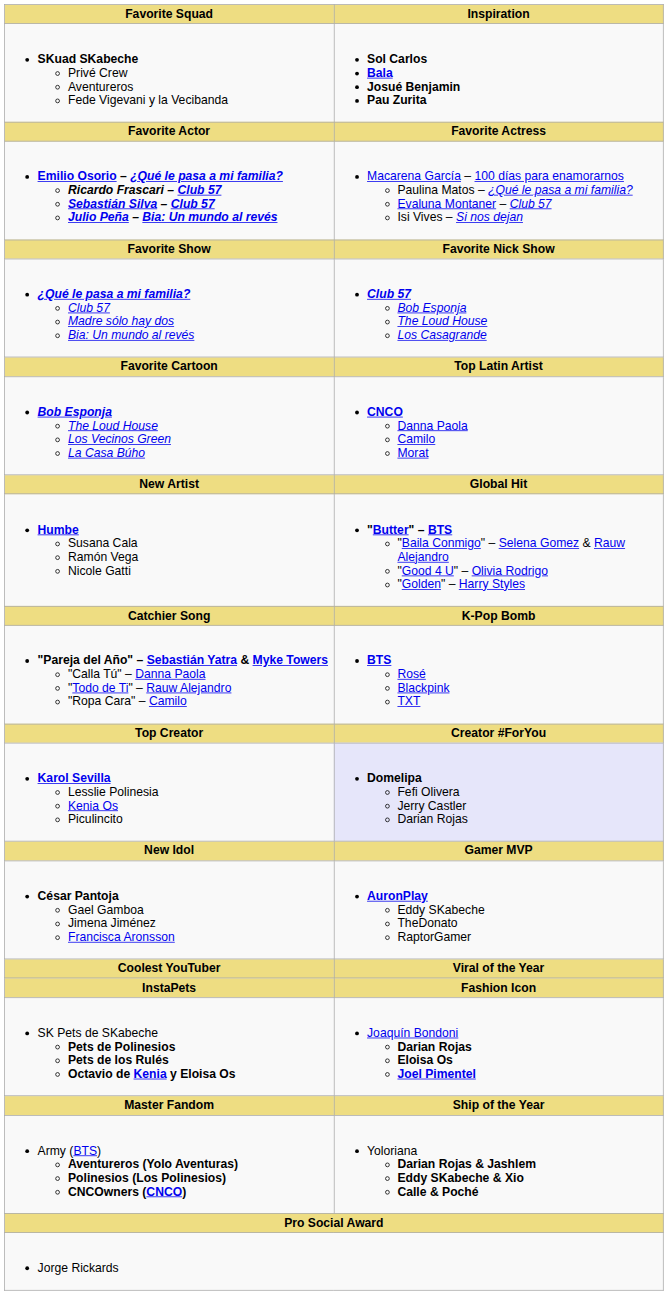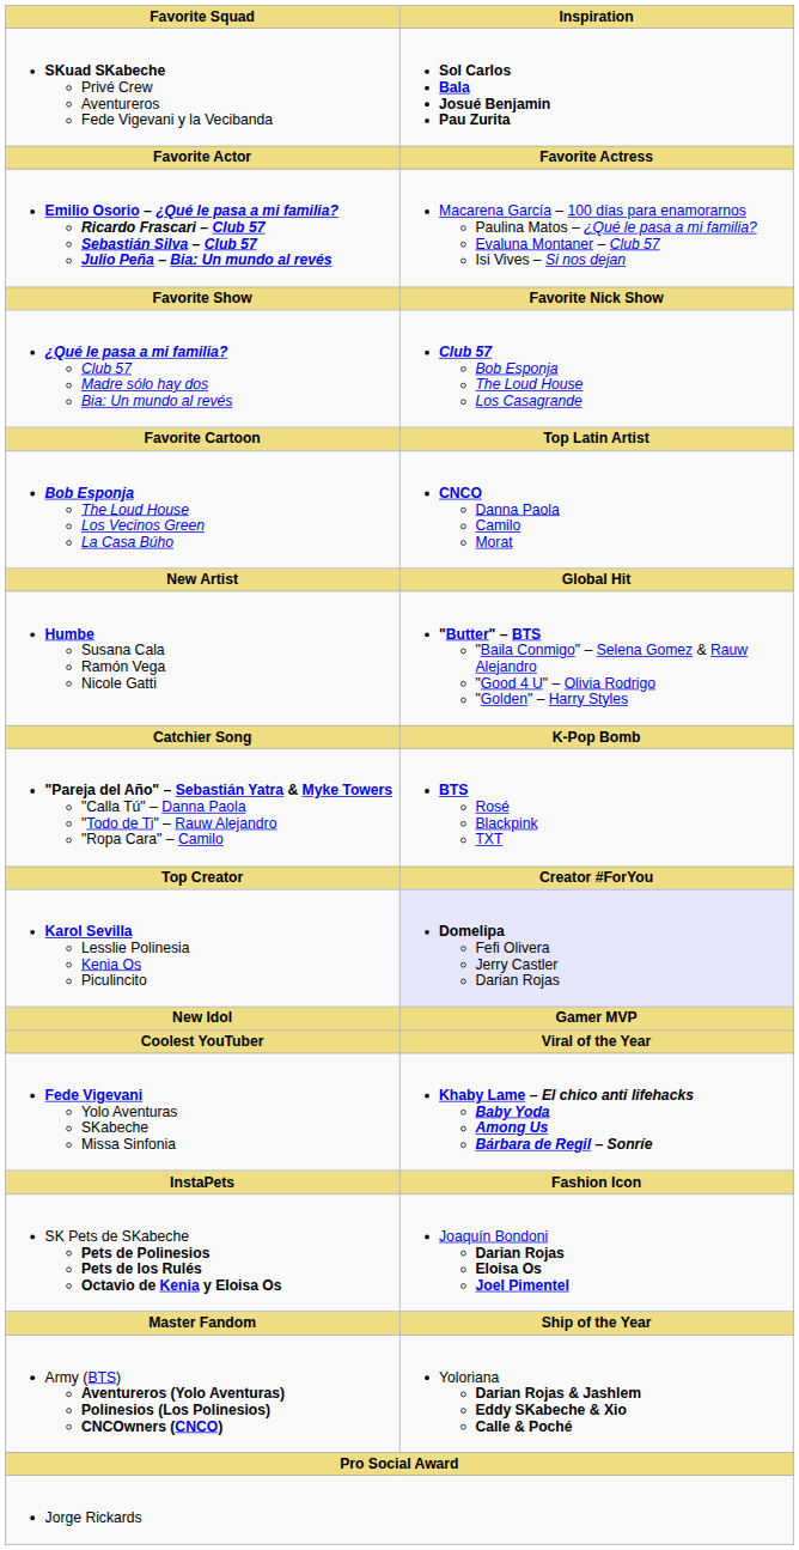 <table class="wikitable">
 <tr>
 <th style="background:#EEDD82;width:50%">Favorite Squad</th>
 <th style="background:#EEDD82;width:50%">Inspiration</th>
 </tr>
 <tr>
 <td valign="top"><br><ul><li> <strong>SKuad SKabeche</strong><ul><li>Privé Crew</li><li>Aventureros</li><li>Fede Vigevani y la Vecibanda</li></ul></li></ul></td>
 <td valign="top"><br><ul><li> <strong>Sol Carlos</strong></li><li> <strong><a href='#'>Bala</a></strong></li><li> <strong>Josué Benjamin</strong></li><li> <strong>Pau Zurita</strong></li></ul></td>
 </tr>
 <tr>
 <th style="background:#EEDD82;width:50%">Favorite Actor</th>
 <th style="background:#EEDD82;width:50%">Favorite Actress</th>
 </tr>
 <tr>
 <td valign="top"><br><ul><li> <strong><a href='#'>Emilio Osorio</a> – <em><a href='#'>¿Qué le pasa a mi familia?</a><strong><em><ul><li>Ricardo Frascari – </em><a href='#'>Club 57</a><em></li><li><a href='#'>Sebastián Silva</a> – </em><a href='#'>Club 57</a><em></li><li><a href='#'>Julio Peña</a> – </em><a href='#'>Bia: Un mundo al revés</a><em></li></ul></li></ul></td>
 <td valign="top"><br><ul><li> </strong><a href='#'>Macarena García</a> – </em><a href='#'>100 días para enamorarnos</a></em></strong><ul><li>Paulina Matos – <em><a href='#'>¿Qué le pasa a mi familia?</a></em></li><li><a href='#'>Evaluna Montaner</a> – <em><a href='#'>Club 57</a></em></li><li>Isi Vives – <em><a href='#'>Si nos dejan</a></em></li></ul></li></ul></td>
 </tr>
 <tr>
 <th style="background:#EEDD82;width:50%">Favorite Show</th>
 <th style="background:#EEDD82;width:50%">Favorite Nick Show</th>
 </tr>
 <tr>
 <td valign="top"><br><ul><li> <strong><em><a href='#'>¿Qué le pasa a mi familia?</a></em></strong><ul><li><em><a href='#'>Club 57</a></em></li><li><em><a href='#'>Madre sólo hay dos</a></em></li><li><em><a href='#'>Bia: Un mundo al revés</a></em></li></ul></li></ul></td>
 <td valign="top"><br><ul><li> <strong><em><a href='#'>Club 57</a></em></strong><ul><li><em><a href='#'>Bob Esponja</a></em></li><li><em><a href='#'>The Loud House</a></em></li><li><em><a href='#'>Los Casagrande</a></em></li></ul></li></ul></td>
 </tr>
 <tr>
 <th style="background:#EEDD82;width:50%">Favorite Cartoon</th>
 <th style="background:#EEDD82;width:50%">Top Latin Artist</th>
 </tr>
 <tr>
 <td valign="top"><br><ul><li> <strong><em><a href='#'>Bob Esponja</a></em></strong><ul><li><em><a href='#'>The Loud House</a></em></li><li><em><a href='#'>Los Vecinos Green</a></em></li><li><em><a href='#'>La Casa Búho</a></em></li></ul></li></ul></td>
 <td valign="top"><br><ul><li> <strong><a href='#'>CNCO</a></strong><ul><li><a href='#'>Danna Paola</a></li><li><a href='#'>Camilo</a></li><li><a href='#'>Morat</a></li></ul></li></ul></td>
 </tr>
 <tr>
 <th style="background:#EEDD82;width:50%">New Artist</th>
 <th style="background:#EEDD82;width:50%">Global Hit</th>
 </tr>
 <tr>
 <td valign="top"><br><ul><li> <strong><a href='#'>Humbe</a></strong><ul><li>Susana Cala</li><li>Ramón Vega</li><li>Nicole Gatti</li></ul></li></ul></td>
 <td valign="top"><br><ul><li> <strong>"<a href='#'>Butter</a>" – <a href='#'>BTS</a></strong><ul><li>"<a href='#'>Baila Conmigo</a>" – <a href='#'>Selena Gomez</a> & <a href='#'>Rauw Alejandro</a></li><li>"<a href='#'>Good 4 U</a>" – <a href='#'>Olivia Rodrigo</a></li><li>"<a href='#'>Golden</a>" – <a href='#'>Harry Styles</a></li></ul></li></ul></td>
 </tr>
 <tr>
 <th style="background:#EEDD82;width:50%">Catchier Song</th>
 <th style="background:#EEDD82;width:50%">K-Pop Bomb</th>
 </tr>
 <tr>
 <td valign="top"><br><ul><li> <strong>"Pareja del Año" – <a href='#'>Sebastián Yatra</a> & <a href='#'>Myke Towers</a></strong><ul><li>"Calla Tú" – <a href='#'>Danna Paola</a></li><li>"<a href='#'>Todo de Ti</a>" – <a href='#'>Rauw Alejandro</a></li><li>"Ropa Cara" – <a href='#'>Camilo</a></li></ul></li></ul></td>
 <td valign="top"><br><ul><li> <strong><a href='#'>BTS</a></strong><ul><li><a href='#'>Rosé</a></li><li><a href='#'>Blackpink</a></li><li><a href='#'>TXT</a></li></ul></li></ul></td>
 </tr>
 <tr>
 <th style="background:#EEDD82;width:50%">Top Creator</th>
 <th style="background:#EEDD82;width:50%">Creator #ForYou</th>
 </tr>
 <tr>
 <td valign="top"><br><ul><li> <strong><a href='#'>Karol Sevilla</a></strong><ul><li>Lesslie Polinesia</li><li><a href='#'>Kenia Os</a></li><li>Piculincito</li></ul></li></ul></td>
 <td valign="top" style="background: lavender;"><br><ul><li> <strong>Domelipa</strong><ul><li>Fefi Olivera</li><li>Jerry Castler</li><li>Darian Rojas</li></ul></li></ul></td>
 </tr>
 <tr>
 <th style="background:#EEDD82;width:50%">New Idol</th>
 <th style="background:#EEDD82;width:50%">Gamer MVP</th>
 </tr>
 <tr>
-<td valign="top"><br><ul><li> <strong>César Pantoja</strong><ul><li>Gael Gamboa</li><li>Jimena Jiménez</li><li><a href='#'>Francisca Aronsson</a></li></ul></li></ul></td>
-<td valign="top"><br><ul><li> <strong><a href='#'>AuronPlay</a></strong><ul><li>Eddy SKabeche</li><li>TheDonato</li><li>RaptorGamer</li></ul></li></ul></td>
+<th style="background:#EEDD82;width:50%">Coolest YouTuber</th>
+<th style="background:#EEDD82;width:50%">Viral of the Year</th>
 </tr>
 <tr>
-<th style="background:#EEDD82;width:50%">Coolest YouTuber</th>
-<th style="background:#EEDD82;width:50%">Viral of the Year</th>
+<td valign="top"><br><ul><li> <strong><a href='#'>Fede Vigevani</a></strong><ul><li>Yolo Aventuras</li><li>SKabeche</li><li>Missa Sinfonia</li></ul></li></ul></td>
+<td valign="top"><br><ul><li> <strong><a href='#'>Khaby Lame</a> – <em>El chico anti lifehacks<strong><em><ul><li><a href='#'>Baby Yoda</a></li><li><a href='#'>Among Us</a></li><li><a href='#'>Bárbara de Regil</a> – </em>Sonríe<em></li></ul></li></ul></td>
 </tr>
 <tr>
 <th style="background:#EEDD82;width:50%">InstaPets</th>
 <th style="background:#EEDD82;width:50%">Fashion Icon</th>
 </tr>
 <tr>
 <td valign="top"><br><ul><li> </strong>SK Pets de SKabeche<strong><ul><li>Pets de Polinesios</li><li>Pets de los Rulés</li><li>Octavio de <a href='#'>Kenia</a> y Eloisa Os</li></ul></li></ul></td>
 <td valign="top"><br><ul><li> </strong><a href='#'>Joaquín Bondoni</a><strong><ul><li>Darian Rojas</li><li>Eloisa Os</li><li><a href='#'>Joel Pimentel</a></li></ul></li></ul></td>
 </tr>
 <tr>
 <th style="background:#EEDD82;width:50%">Master Fandom</th>
 <th style="background:#EEDD82;width:50%">Ship of the Year</th>
 </tr>
 <tr>
 <td valign="top"><br><ul><li> </strong>Army (<a href='#'>BTS</a>)<strong><ul><li>Aventureros (Yolo Aventuras)</li><li>Polinesios (Los Polinesios)</li><li>CNCOwners (<a href='#'>CNCO</a>)</li></ul></li></ul></td>
 <td valign="top"><br><ul><li> </strong>Yoloriana<strong><ul><li>Darian Rojas & Jashlem</li><li>Eddy SKabeche & Xio</li><li>Calle & Poché</li></ul></li></ul></td>
 </tr>
 <tr>
 <th colspan="2" style="background:#EEDD82;width:50%">Pro Social Award</th>
 </tr>
 <tr>
 <td colspan="2" valign="top"><br><ul><li> </strong>Jorge Rickards<strong></li></ul></td>
 </tr>
 </table>
